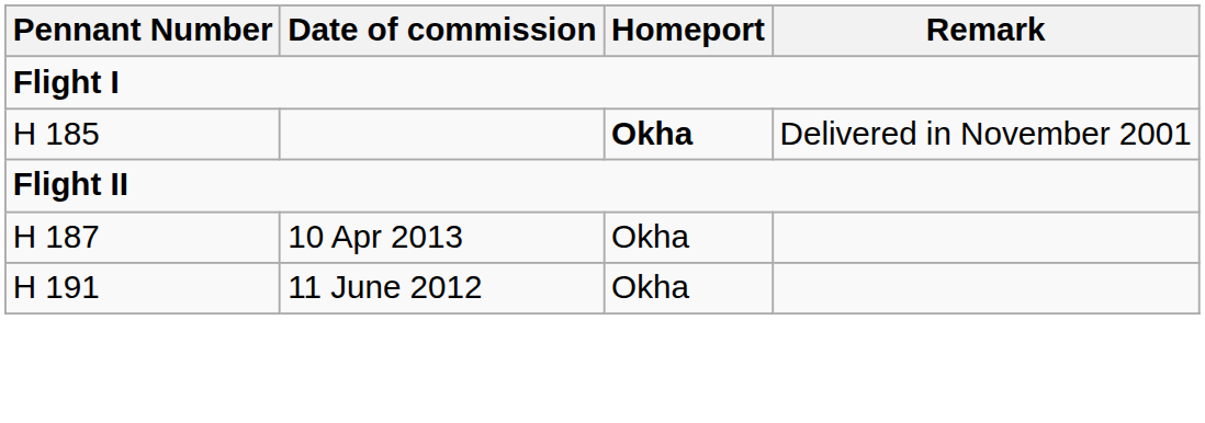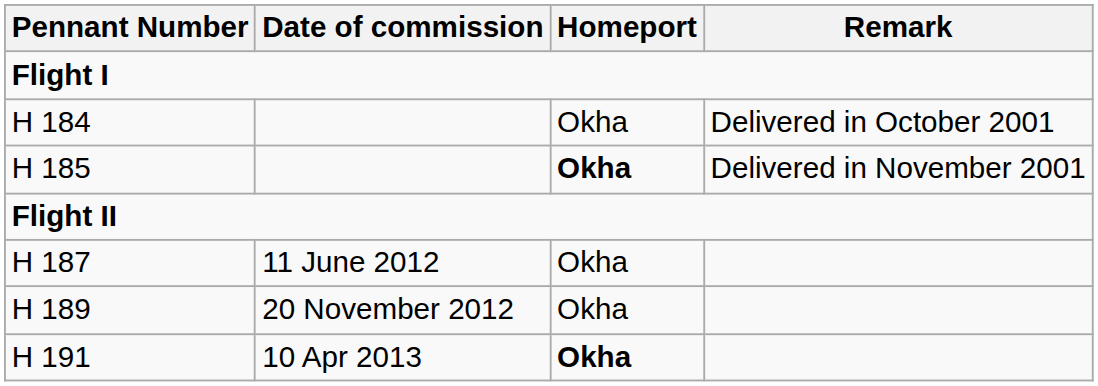 <table class="wikitable">
 <tr>
 <th>Pennant Number</th>
 <th>Date of commission</th>
 <th>Homeport</th>
 <th>Remark</th>
 </tr>
 <tr>
 <td colspan="4"><strong>Flight I</strong></td>
+</tr>
+<tr>
+<td>H 184</td>
+<td></td>
+<td>Okha</td>
+<td>Delivered in October 2001</td>
 </tr>
 <tr>
 <td>H 185</td>
 <td></td>
 <td><strong>Okha</strong></td>
 <td>Delivered in November 2001</td>
 </tr>
 <tr>
 <td colspan="4"><strong>Flight II</strong></td>
 </tr>
 <tr>
 <td>H 187</td>
-<td>10 Apr 2013</td>
+<td>11 June 2012</td>
+<td>Okha</td>
+<td></td>
+</tr>
+<tr>
+<td>H 189</td>
+<td>20 November 2012</td>
 <td>Okha</td>
 <td></td>
 </tr>
 <tr>
 <td>H 191</td>
-<td>11 June 2012</td>
-<td>Okha</td>
+<td>10 Apr 2013</td>
+<td><strong>Okha</strong></td>
 <td></td>
 </tr>
 </table>
